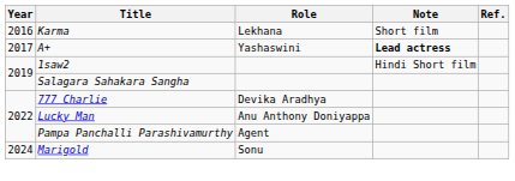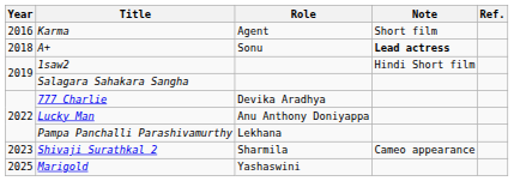 <table class="wikitable sortable">
 <tr>
 <th>Year</th>
 <th>Title</th>
 <th>Role</th>
 <th>Note</th>
 <th>Ref.</th>
 </tr>
 <tr>
 <td>2016</td>
 <td><em>Karma</em></td>
-<td>Lekhana</td>
+<td>Agent</td>
 <td>Short film</td>
 <td></td>
 </tr>
 <tr>
-<td>2017</td>
+<td>2018</td>
 <td><em>A+</em></td>
-<td>Yashaswini</td>
+<td>Sonu</td>
 <td><strong>Lead actress</strong></td>
 <td></td>
 </tr>
 <tr>
 <td rowspan="2">2019</td>
 <td><em>1saw2</em></td>
 <td></td>
 <td>Hindi Short film</td>
 <td></td>
 </tr>
 <tr>
 <td><em>Salagara Sahakara Sangha</em></td>
 <td></td>
 <td></td>
 <td></td>
 </tr>
 <tr>
 <td rowspan="3">2022</td>
 <td><em><a href='#'>777 Charlie</a></em></td>
 <td>Devika Aradhya</td>
 <td></td>
 <td></td>
 </tr>
 <tr>
 <td><em><a href='#'>Lucky Man</a></em></td>
 <td>Anu Anthony Doniyappa</td>
 <td></td>
 <td></td>
 </tr>
 <tr>
 <td><em>Pampa Panchalli Parashivamurthy</em></td>
-<td>Agent</td>
+<td>Lekhana</td>
 <td></td>
 <td></td>
 </tr>
 <tr>
-<td>2024</td>
+<td>2023</td>
+<td><em><a href='#'>Shivaji Surathkal 2</a></em></td>
+<td>Sharmila</td>
+<td>Cameo appearance</td>
+<td></td>
+</tr>
+<tr>
+<td>2025</td>
 <td><em><a href='#'>Marigold</a></em></td>
-<td>Sonu</td>
+<td>Yashaswini</td>
 <td></td>
 <td></td>
 </tr>
 </table>
